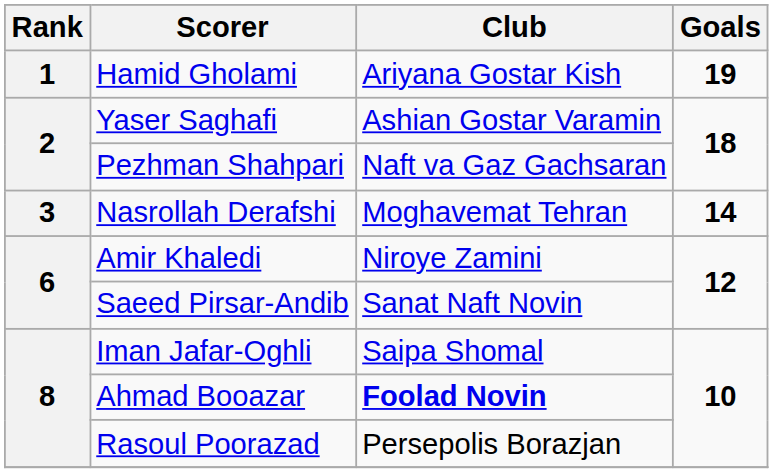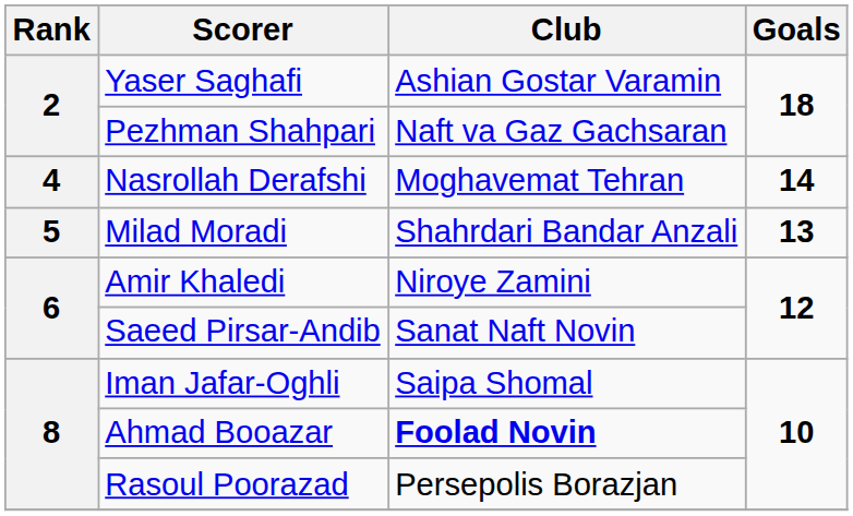 <table class="wikitable" style="text-align:center">
 <tr>
 <th>Rank</th>
 <th>Scorer</th>
 <th>Club</th>
 <th>Goals</th>
-</tr>
-<tr>
-<th rowspan="1">1</th>
-<td align="left"> <a href='#'>Hamid Gholami</a></td>
-<td align="left"><a href='#'>Ariyana Gostar Kish</a></td>
-<td><strong>19</strong></td>
 </tr>
 <tr>
 <th rowspan="2">2</th>
 <td align="left"> <a href='#'>Yaser Saghafi</a></td>
 <td align="left"><a href='#'>Ashian Gostar Varamin</a></td>
 <td rowspan=2><strong>18</strong></td>
 </tr>
 <tr>
 <td align="left"> <a href='#'>Pezhman Shahpari</a></td>
 <td align="left"><a href='#'>Naft va Gaz Gachsaran</a></td>
 </tr>
 <tr>
-<th rowspan="1">3</th>
+<th rowspan="1">4</th>
 <td align="left"> <a href='#'>Nasrollah Derafshi</a></td>
 <td align="left"><a href='#'>Moghavemat Tehran</a></td>
 <td><strong>14</strong></td>
+</tr>
+<tr>
+<th rowspan="1">5</th>
+<td align="left"> <a href='#'>Milad Moradi</a></td>
+<td align="left"><a href='#'>Shahrdari Bandar Anzali</a></td>
+<td><strong>13</strong></td>
 </tr>
 <tr>
 <th rowspan="2">6</th>
 <td align="left"> <a href='#'>Amir Khaledi</a></td>
 <td align="left"><a href='#'>Niroye Zamini</a></td>
 <td rowspan=2><strong>12</strong></td>
 </tr>
 <tr>
 <td align="left"> <a href='#'>Saeed Pirsar-Andib</a></td>
 <td align="left"><a href='#'>Sanat Naft Novin</a></td>
 </tr>
 <tr>
 <th rowspan="3">8</th>
 <td align="left"> <a href='#'>Iman Jafar-Oghli</a></td>
 <td align="left"><a href='#'>Saipa Shomal</a></td>
 <td rowspan=3><strong>10</strong></td>
 </tr>
 <tr>
 <td align="left"> <a href='#'>Ahmad Booazar</a></td>
 <td align="left"><strong><a href='#'>Foolad Novin</a></strong></td>
 </tr>
 <tr>
 <td align="left"> <a href='#'>Rasoul Poorazad</a></td>
 <td align="left">Persepolis Borazjan</td>
 </tr>
 <tr>
 </tr>
 </table>
